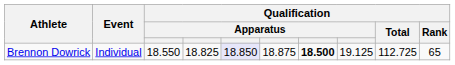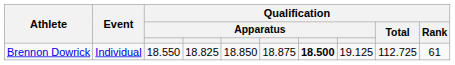 <table class="wikitable" style="font-size:90%">
 <tr>
 <th rowspan=3>Athlete</th>
 <th rowspan=3>Event</th>
 <th colspan =8>Qualification</th>
 </tr>
 <tr style="font-size:95%">
 <th colspan=6>Apparatus</th>
 <th rowspan=2>Total</th>
 <th rowspan=2>Rank</th>
 </tr>
 <tr style="font-size:95%">
 <th></th>
 <th></th>
 <th></th>
 <th></th>
 <th></th>
 <th></th>
 </tr>
 <tr align=center>
 <td align=left><a href='#'>Brennon Dowrick</a></td>
 <td align=left><a href='#'>Individual</a></td>
 <td>18.550</td>
 <td>18.825</td>
-<td style="background: lavender;">18.850</td>
+<td>18.850</td>
 <td>18.875</td>
 <td><strong>18.500</strong></td>
 <td>19.125</td>
 <td>112.725</td>
-<td>65</td>
+<td>61</td>
 </tr>
 </table>
